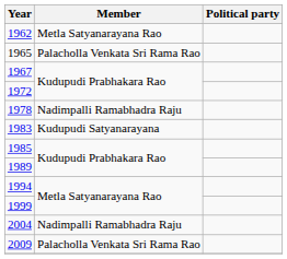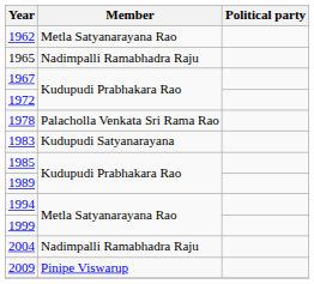 <table class="wikitable sortable">
 <tr>
 <th>Year</th>
 <th>Member</th>
 <th colspan="2">Political party</th>
 </tr>
 <tr>
 <td><a href='#'>1962</a></td>
 <td>Metla Satyanarayana Rao</td>
 <td></td>
 </tr>
 <tr>
 <td>1965</td>
-<td>Palacholla Venkata Sri Rama Rao</td>
+<td>Nadimpalli Ramabhadra Raju</td>
 <td></td>
 </tr>
 <tr>
 <td><a href='#'>1967</a></td>
 <td rowspan=2>Kudupudi Prabhakara Rao</td>
 <td></td>
 </tr>
 <tr>
 <td><a href='#'>1972</a></td>
 <td></td>
 </tr>
 <tr>
 <td><a href='#'>1978</a></td>
-<td>Nadimpalli Ramabhadra Raju</td>
+<td>Palacholla Venkata Sri Rama Rao</td>
 <td></td>
 </tr>
 <tr>
 <td><a href='#'>1983</a></td>
 <td>Kudupudi Satyanarayana</td>
 <td></td>
 </tr>
 <tr>
 <td><a href='#'>1985</a></td>
 <td rowspan=2>Kudupudi Prabhakara Rao</td>
 <td></td>
 </tr>
 <tr>
 <td><a href='#'>1989</a></td>
 </tr>
 <tr>
 <td><a href='#'>1994</a></td>
 <td rowspan=2>Metla Satyanarayana Rao</td>
 <td></td>
 </tr>
 <tr>
 <td><a href='#'>1999</a></td>
 </tr>
 <tr>
 <td><a href='#'>2004</a></td>
 <td>Nadimpalli Ramabhadra Raju</td>
 <td></td>
 </tr>
 <tr>
 <td><a href='#'>2009</a></td>
-<td>Palacholla Venkata Sri Rama Rao</td>
+<td><a href='#'>Pinipe Viswarup</a></td>
 <td></td>
 </tr>
 <tr>
 </tr>
 </table>
